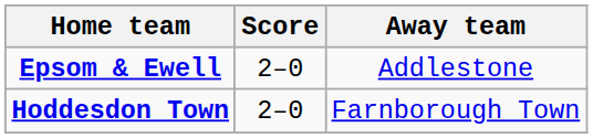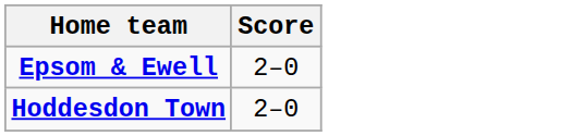 <table class="wikitable" style="text-align: center">
 <tr>
 <th>Home team</th>
 <th>Score</th>
-<th>Away team</th>
 </tr>
 <tr>
 <td><strong><a href='#'>Epsom & Ewell</a></strong></td>
 <td>2–0</td>
-<td><a href='#'>Addlestone</a></td>
 </tr>
 <tr>
 <td><strong><a href='#'>Hoddesdon Town</a></strong></td>
 <td>2–0</td>
-<td><a href='#'>Farnborough Town</a></td>
 </tr>
 </table>
